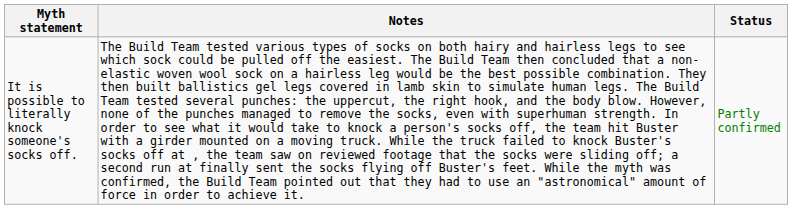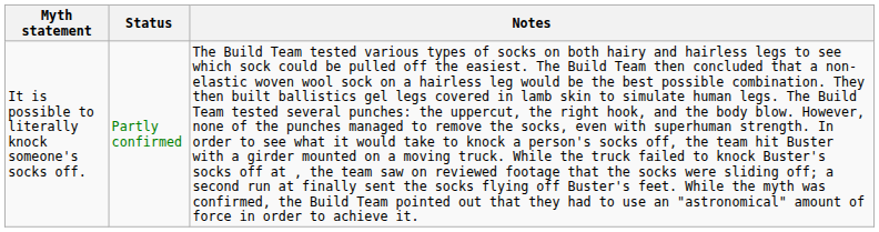 <table class="wikitable plainrowheaders">
 <tr>
 <th>Myth statement</th>
+<th>Status</th>
 <th>Notes</th>
-<th>Status</th>
 </tr>
 <tr>
 <td>It is possible to literally knock someone's socks off.</td>
+<td style="color:green">Partly confirmed</td>
 <td>The Build Team tested various types of socks on both hairy and hairless legs to see which sock could be pulled off the easiest. The Build Team then concluded that a non-elastic woven wool sock on a hairless leg would be the best possible combination. They then built ballistics gel legs covered in lamb skin to simulate human legs. The Build Team tested several punches: the uppercut, the right hook, and the body blow. However, none of the punches managed to remove the socks, even with superhuman strength. In order to see what it would take to knock a person's socks off, the team hit Buster with a girder mounted on a moving truck. While the truck failed to knock Buster's socks off at , the team saw on reviewed footage that the socks were sliding off; a second run at  finally sent the socks flying off Buster's feet. While the myth was confirmed, the Build Team pointed out that they had to use an "astronomical" amount of force in order to achieve it.</td>
-<td style="color:green">Partly confirmed</td>
 </tr>
 </table>
